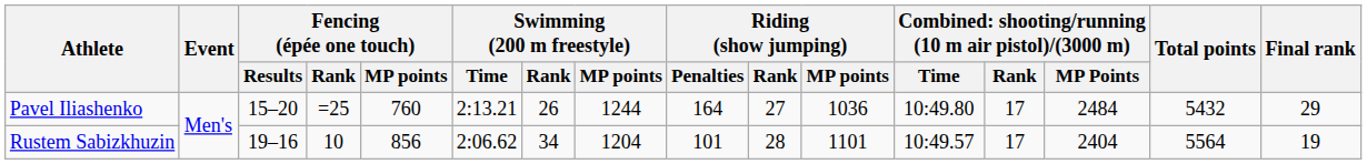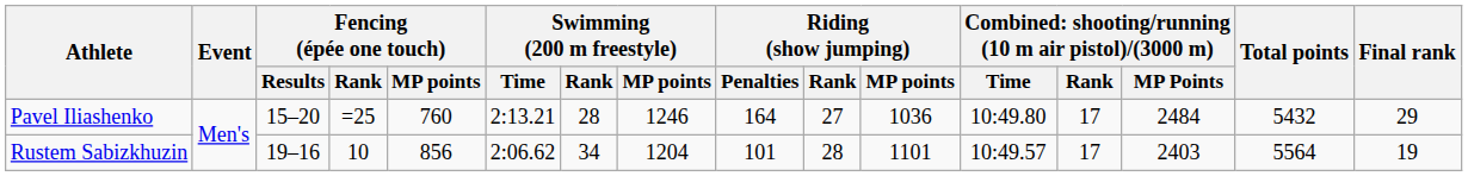 <table class="wikitable" style="font-size:90%;">
 <tr>
 <th rowspan="2">Athlete</th>
 <th rowspan="2">Event</th>
 <th colspan=3>Fencing<br><span>(épée one touch)</span></th>
 <th colspan=3>Swimming<br><span>(200 m freestyle)</span></th>
 <th colspan=3>Riding<br><span>(show jumping)</span></th>
 <th colspan=3>Combined: shooting/running<br><span>(10 m air pistol)/(3000 m)</span></th>
 <th rowspan=2>Total points</th>
 <th rowspan=2>Final rank</th>
 </tr>
 <tr style="font-size:95%">
 <th>Results</th>
 <th>Rank</th>
 <th>MP points</th>
 <th>Time</th>
 <th>Rank</th>
 <th>MP points</th>
 <th>Penalties</th>
 <th>Rank</th>
 <th>MP points</th>
 <th>Time</th>
 <th>Rank</th>
 <th>MP Points</th>
 </tr>
 <tr align=center>
 <td align=left><a href='#'>Pavel Iliashenko</a></td>
 <td align=left rowspan=2><a href='#'>Men's</a></td>
 <td>15–20</td>
 <td>=25</td>
 <td>760</td>
 <td>2:13.21</td>
-<td>26</td>
-<td>1244</td>
+<td>28</td>
+<td>1246</td>
 <td>164</td>
 <td>27</td>
 <td>1036</td>
 <td>10:49.80</td>
 <td>17</td>
 <td>2484</td>
 <td>5432</td>
 <td>29</td>
 </tr>
 <tr align=center>
 <td align=left><a href='#'>Rustem Sabizkhuzin</a></td>
 <td>19–16</td>
 <td>10</td>
 <td>856</td>
 <td>2:06.62</td>
 <td>34</td>
 <td>1204</td>
 <td>101</td>
 <td>28</td>
 <td>1101</td>
 <td>10:49.57</td>
 <td>17</td>
-<td>2404</td>
+<td>2403</td>
 <td>5564</td>
 <td>19</td>
 </tr>
 </table>
